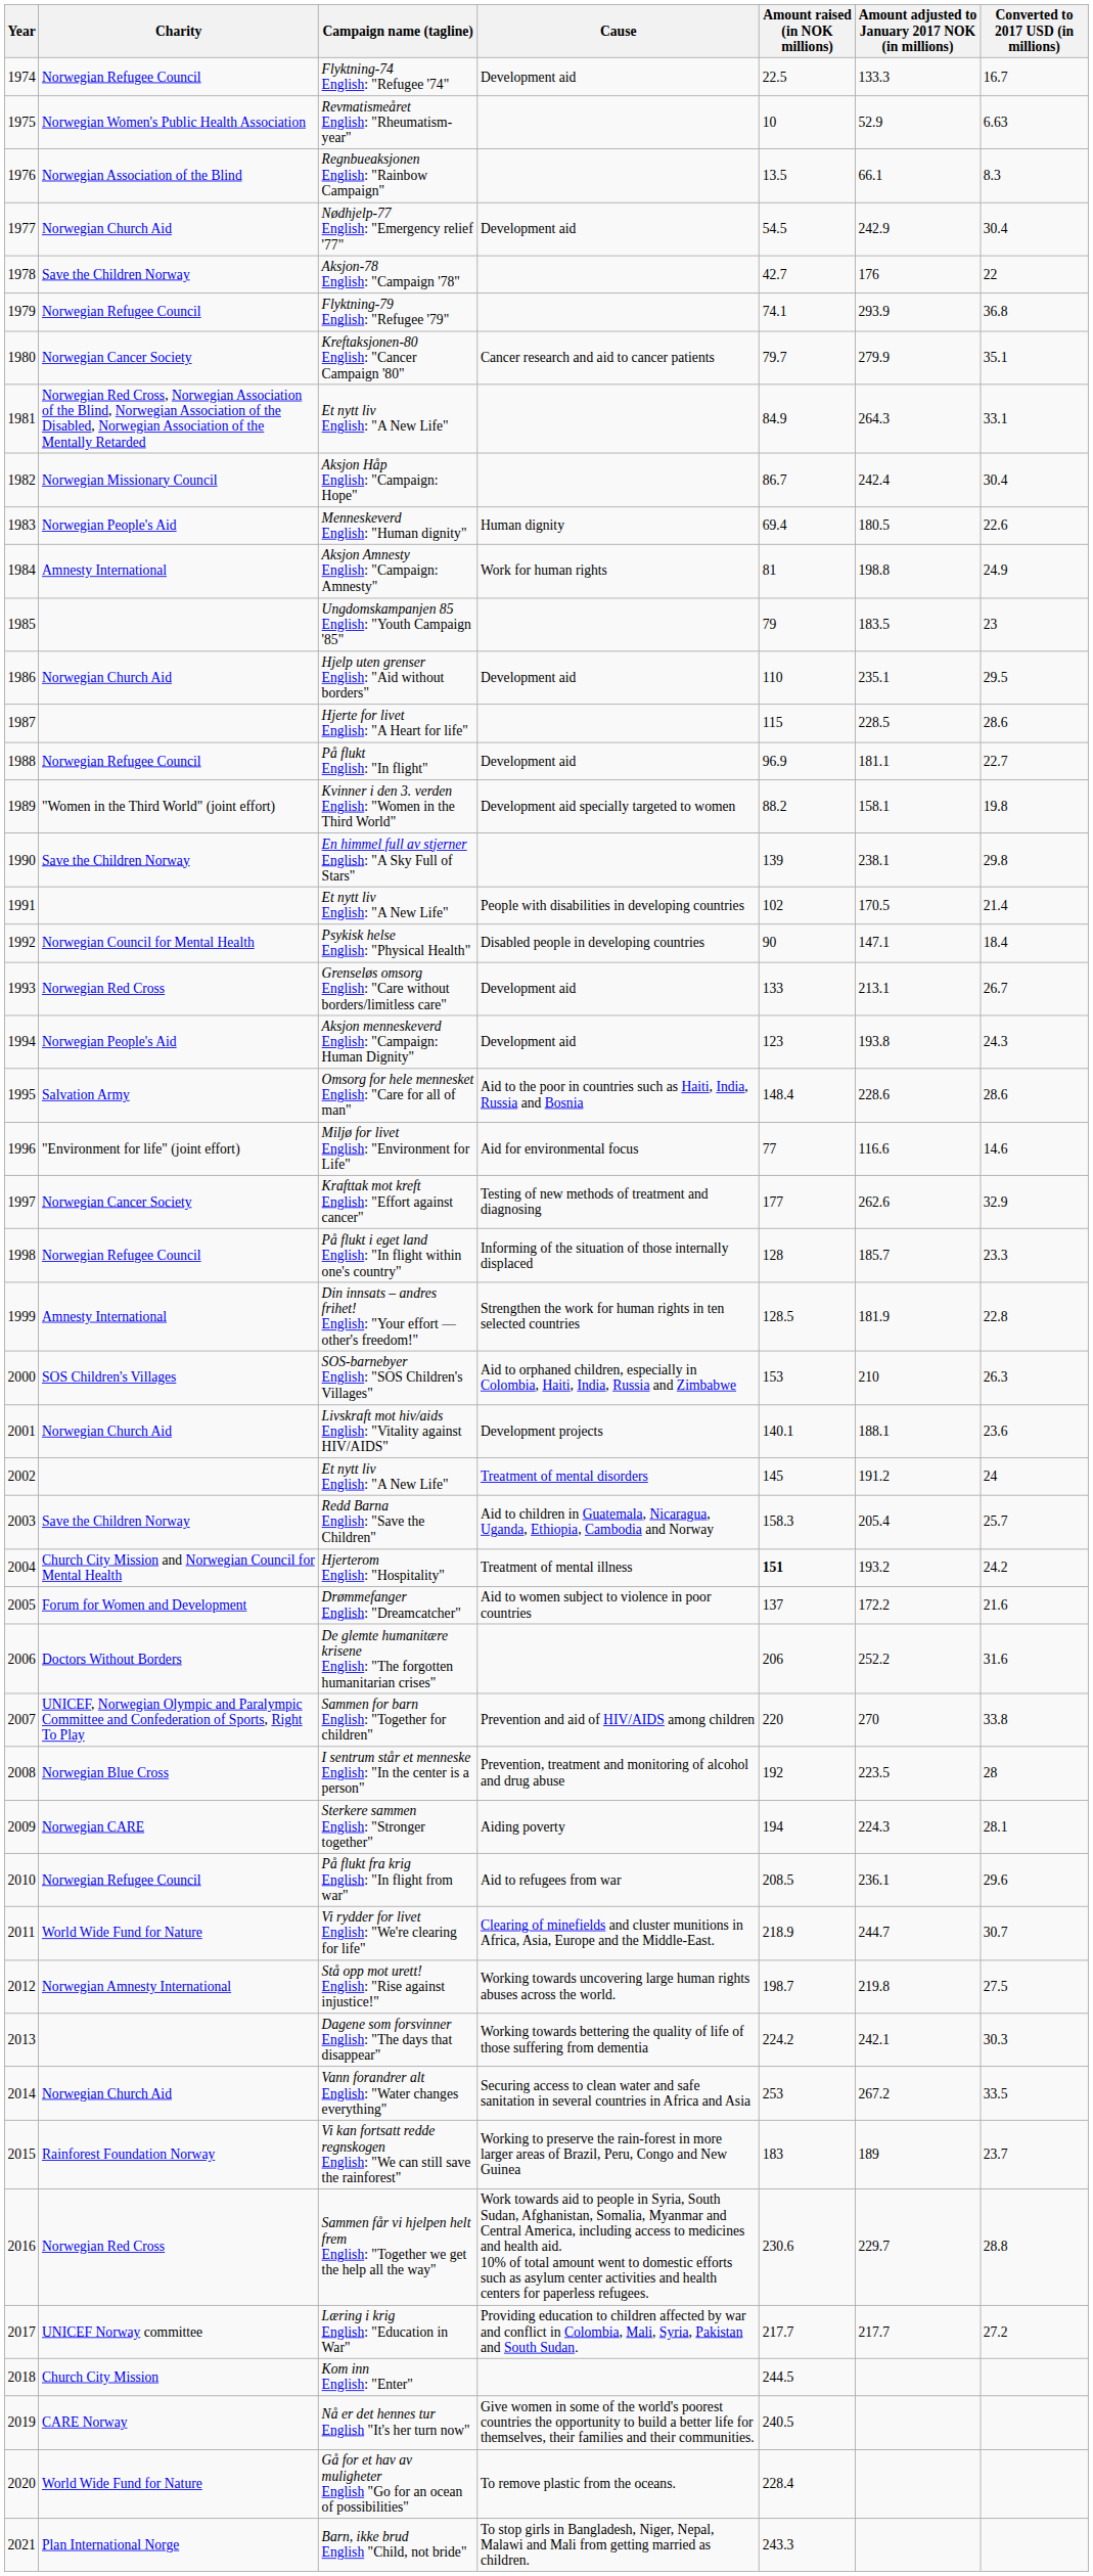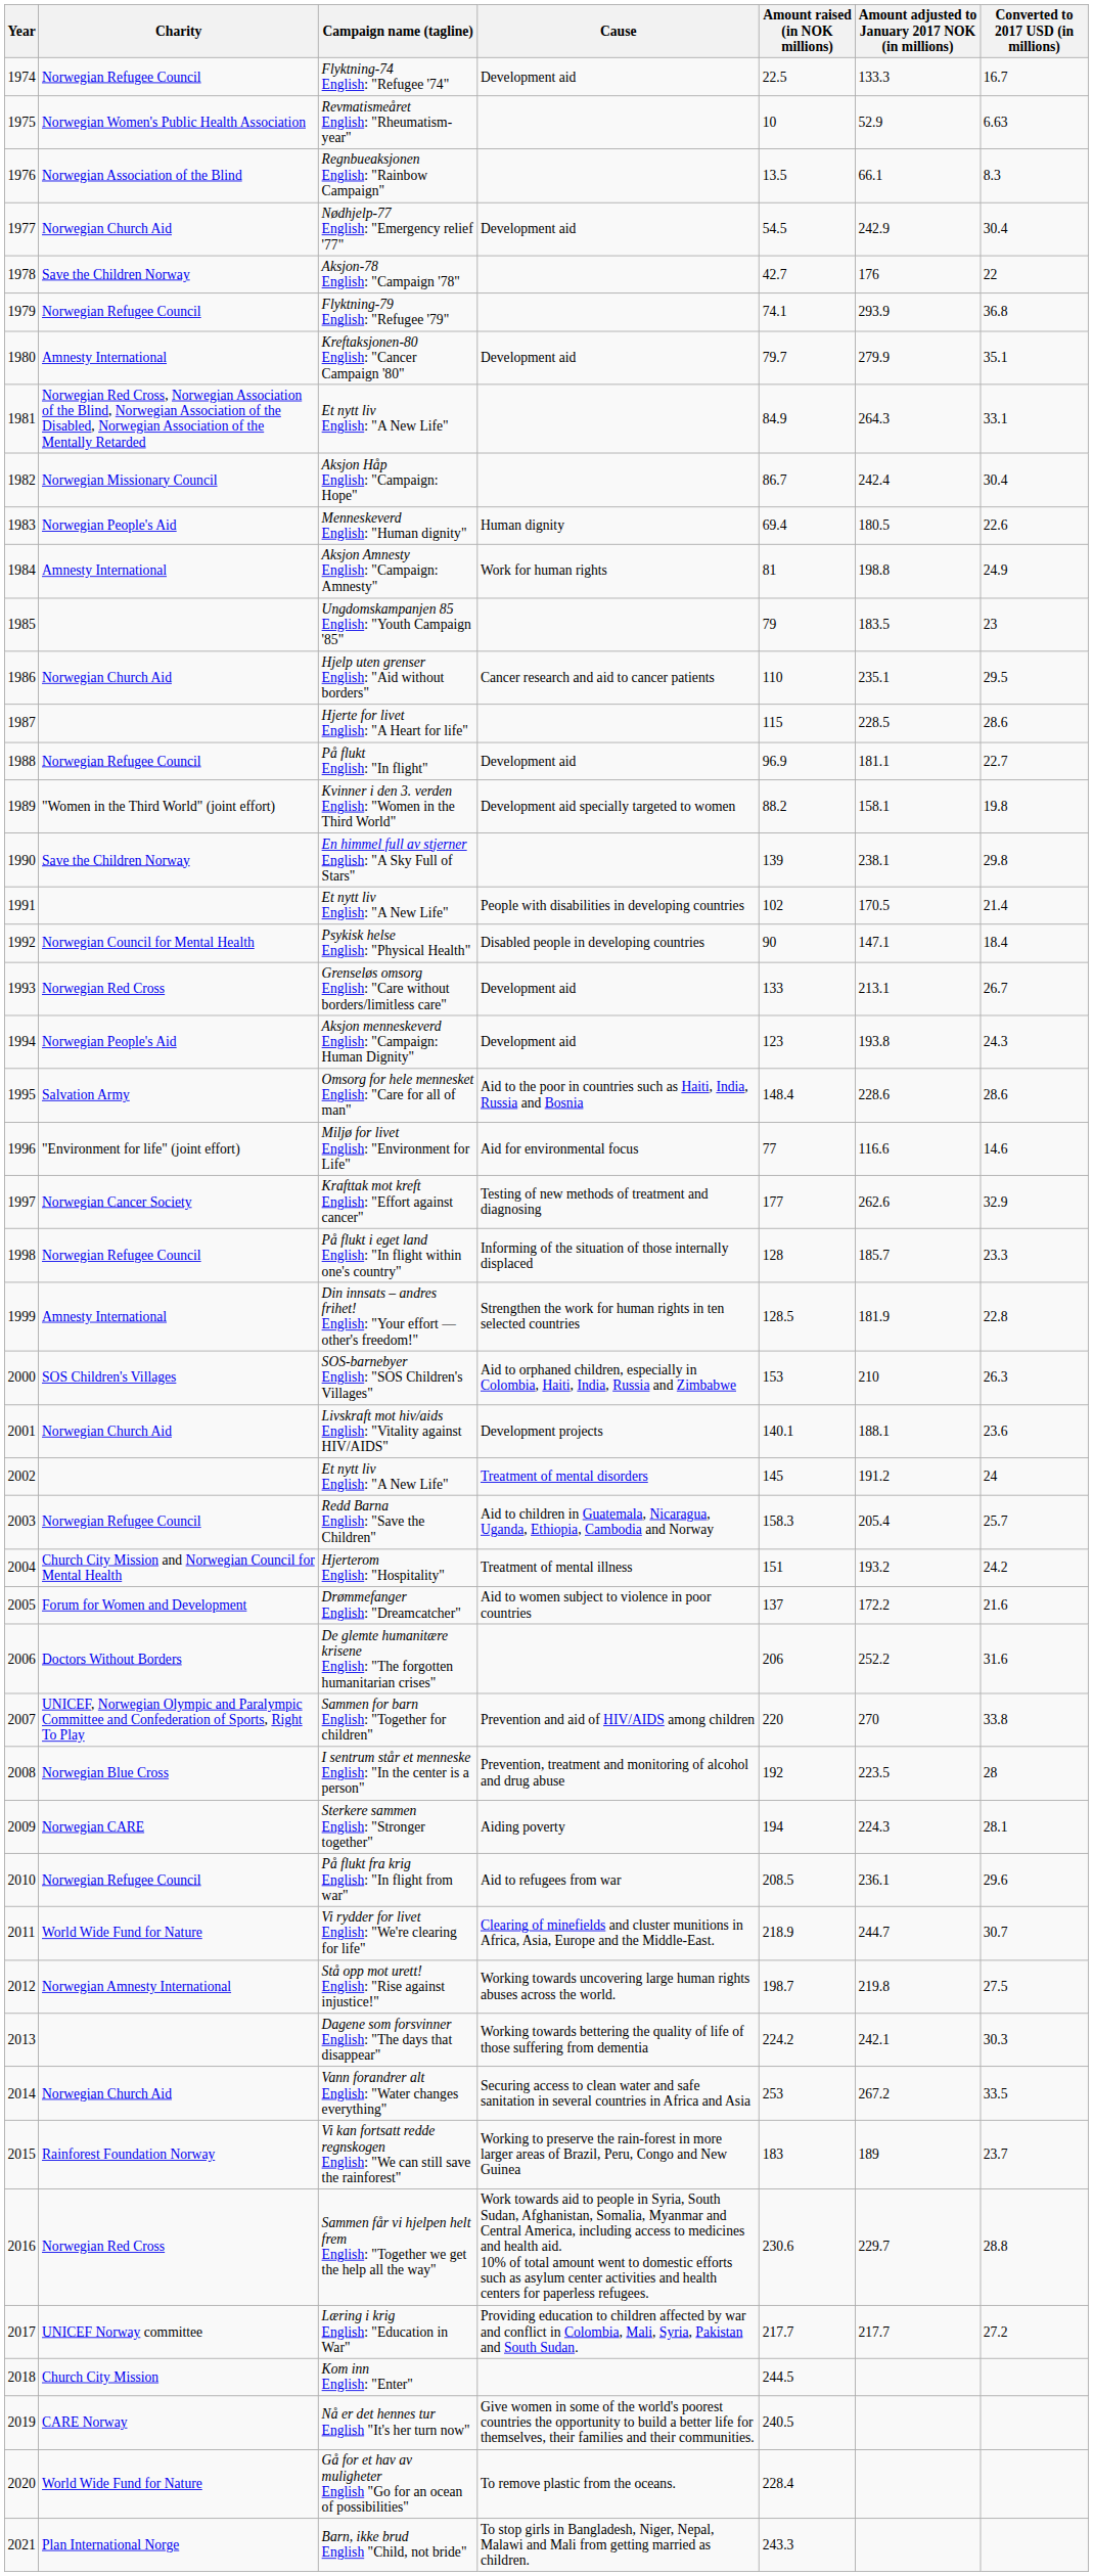 <table class="wikitable sortable">
 <tr>
 <th>Year</th>
 <th>Charity</th>
 <th>Campaign name (tagline)</th>
 <th>Cause</th>
 <th>Amount raised (in NOK millions)</th>
 <th>Amount adjusted to January 2017 NOK (in millions)</th>
 <th>Converted to 2017 USD (in millions)</th>
 </tr>
 <tr>
 <td>1974</td>
 <td><a href='#'>Norwegian Refugee Council</a></td>
 <td><em>Flyktning-74</em><br><a href='#'>English</a>: "Refugee '74"</td>
 <td>Development aid</td>
 <td>22.5</td>
 <td>133.3</td>
 <td>16.7</td>
 </tr>
 <tr>
 <td>1975</td>
 <td><a href='#'>Norwegian Women's Public Health Association</a></td>
 <td><em>Revmatismeåret</em><br><a href='#'>English</a>: "Rheumatism-year"</td>
 <td></td>
 <td>10</td>
 <td>52.9</td>
 <td>6.63</td>
 </tr>
 <tr>
 <td>1976</td>
 <td><a href='#'>Norwegian Association of the Blind</a></td>
 <td><em>Regnbueaksjonen</em><br><a href='#'>English</a>: "Rainbow Campaign"</td>
 <td></td>
 <td>13.5</td>
 <td>66.1</td>
 <td>8.3</td>
 </tr>
 <tr>
 <td>1977</td>
 <td><a href='#'>Norwegian Church Aid</a></td>
 <td><em>Nødhjelp-77</em><br><a href='#'>English</a>: "Emergency relief '77"</td>
 <td>Development aid</td>
 <td>54.5</td>
 <td>242.9</td>
 <td>30.4</td>
 </tr>
 <tr>
 <td>1978</td>
 <td><a href='#'>Save the Children Norway</a></td>
 <td><em>Aksjon-78</em><br><a href='#'>English</a>: "Campaign '78"</td>
 <td></td>
 <td>42.7</td>
 <td>176</td>
 <td>22</td>
 </tr>
 <tr>
 <td>1979</td>
 <td><a href='#'>Norwegian Refugee Council</a></td>
 <td><em>Flyktning-79	</em><br><a href='#'>English</a>: "Refugee '79"</td>
 <td></td>
 <td>74.1</td>
 <td>293.9</td>
 <td>36.8</td>
 </tr>
 <tr>
 <td>1980</td>
-<td><a href='#'>Norwegian Cancer Society</a></td>
+<td><a href='#'>Amnesty International</a></td>
 <td><em>Kreftaksjonen-80</em><br><a href='#'>English</a>: "Cancer Campaign '80"</td>
-<td>Cancer research and aid to cancer patients</td>
+<td>Development aid</td>
 <td>79.7</td>
 <td>279.9</td>
 <td>35.1</td>
 </tr>
 <tr>
 <td>1981</td>
 <td><a href='#'>Norwegian Red Cross</a>, <a href='#'>Norwegian Association of the Blind</a>, <a href='#'>Norwegian Association of the Disabled</a>, <a href='#'>Norwegian Association of the Mentally Retarded</a></td>
 <td><em>Et nytt liv</em><br><a href='#'>English</a>: "A New Life"</td>
 <td></td>
 <td>84.9</td>
 <td>264.3</td>
 <td>33.1</td>
 </tr>
 <tr>
 <td>1982</td>
 <td><a href='#'>Norwegian Missionary Council</a></td>
 <td><em>Aksjon Håp</em><br><a href='#'>English</a>: "Campaign: Hope"</td>
 <td></td>
 <td>86.7</td>
 <td>242.4</td>
 <td>30.4</td>
 </tr>
 <tr>
 <td>1983</td>
 <td><a href='#'>Norwegian People's Aid</a></td>
 <td><em>Menneskeverd</em><br><a href='#'>English</a>: "Human dignity"</td>
 <td>Human dignity</td>
 <td>69.4</td>
 <td>180.5</td>
 <td>22.6</td>
 </tr>
 <tr>
 <td>1984</td>
 <td><a href='#'>Amnesty International</a></td>
 <td><em>Aksjon Amnesty</em><br><a href='#'>English</a>: "Campaign: Amnesty"</td>
 <td>Work for human rights</td>
 <td>81</td>
 <td>198.8</td>
 <td>24.9</td>
 </tr>
 <tr>
 <td>1985</td>
 <td></td>
 <td><em>Ungdomskampanjen 85</em><br><a href='#'>English</a>: "Youth Campaign '85"</td>
 <td></td>
 <td>79</td>
 <td>183.5</td>
 <td>23</td>
 </tr>
 <tr>
 <td>1986</td>
 <td><a href='#'>Norwegian Church Aid</a></td>
 <td><em>Hjelp uten grenser</em><br><a href='#'>English</a>: "Aid without borders"</td>
-<td>Development aid</td>
+<td>Cancer research and aid to cancer patients</td>
 <td>110</td>
 <td>235.1</td>
 <td>29.5</td>
 </tr>
 <tr>
 <td>1987</td>
 <td></td>
 <td><em>Hjerte for livet</em><br><a href='#'>English</a>: "A Heart for life"</td>
 <td></td>
 <td>115</td>
 <td>228.5</td>
 <td>28.6</td>
 </tr>
 <tr>
 <td>1988</td>
 <td><a href='#'>Norwegian Refugee Council</a></td>
 <td><em>På flukt</em><br><a href='#'>English</a>: "In flight"</td>
 <td>Development aid</td>
 <td>96.9</td>
 <td>181.1</td>
 <td>22.7</td>
 </tr>
 <tr>
 <td>1989</td>
 <td>"Women in the Third World" (joint effort)</td>
 <td><em>Kvinner i den 3. verden</em><br><a href='#'>English</a>: "Women in the Third World"</td>
 <td>Development aid specially targeted to women</td>
 <td>88.2</td>
 <td>158.1</td>
 <td>19.8</td>
 </tr>
 <tr>
 <td>1990</td>
 <td><a href='#'>Save the Children Norway</a></td>
 <td><em><a href='#'>En himmel full av stjerner</a></em><br><a href='#'>English</a>: "A Sky Full of Stars"</td>
 <td></td>
 <td>139</td>
 <td>238.1</td>
 <td>29.8</td>
 </tr>
 <tr>
 <td>1991</td>
 <td></td>
 <td><em>Et nytt liv</em><br><a href='#'>English</a>: "A New Life"</td>
 <td>People with disabilities in developing countries</td>
 <td>102</td>
 <td>170.5</td>
 <td>21.4</td>
 </tr>
 <tr>
 <td>1992</td>
 <td><a href='#'>Norwegian Council for Mental Health</a></td>
 <td><em>Psykisk helse</em><br><a href='#'>English</a>: "Physical Health"</td>
 <td>Disabled people in developing countries</td>
 <td>90</td>
 <td>147.1</td>
 <td>18.4</td>
 </tr>
 <tr>
 <td>1993</td>
 <td><a href='#'>Norwegian Red Cross</a></td>
 <td><em>Grenseløs omsorg</em><br><a href='#'>English</a>: "Care without borders/limitless care"</td>
 <td>Development aid</td>
 <td>133</td>
 <td>213.1</td>
 <td>26.7</td>
 </tr>
 <tr>
 <td>1994</td>
 <td><a href='#'>Norwegian People's Aid</a></td>
 <td><em>Aksjon menneskeverd</em><br><a href='#'>English</a>: "Campaign: Human Dignity"</td>
 <td>Development aid</td>
 <td>123</td>
 <td>193.8</td>
 <td>24.3</td>
 </tr>
 <tr>
 <td>1995</td>
 <td><a href='#'>Salvation Army</a></td>
 <td><em>Omsorg for hele mennesket</em><br><a href='#'>English</a>: "Care for all of man"</td>
 <td>Aid to the poor in countries such as <a href='#'>Haiti</a>, <a href='#'>India</a>, <a href='#'>Russia</a> and <a href='#'>Bosnia</a></td>
 <td>148.4</td>
 <td>228.6</td>
 <td>28.6</td>
 </tr>
 <tr>
 <td>1996</td>
 <td>"Environment for life" (joint effort)</td>
 <td><em>Miljø for livet</em><br><a href='#'>English</a>: "Environment for Life"</td>
 <td>Aid for environmental focus</td>
 <td>77</td>
 <td>116.6</td>
 <td>14.6</td>
 </tr>
 <tr>
 <td>1997</td>
 <td><a href='#'>Norwegian Cancer Society</a></td>
 <td><em>Krafttak mot kreft</em><br><a href='#'>English</a>: "Effort against cancer"</td>
 <td>Testing of new methods of treatment and diagnosing</td>
 <td>177</td>
 <td>262.6</td>
 <td>32.9</td>
 </tr>
 <tr>
 <td>1998</td>
 <td><a href='#'>Norwegian Refugee Council</a></td>
 <td><em>På flukt i eget land</em><br><a href='#'>English</a>: "In flight within one's country"</td>
 <td>Informing of the situation of those internally displaced</td>
 <td>128</td>
 <td>185.7</td>
 <td>23.3</td>
 </tr>
 <tr>
 <td>1999</td>
 <td><a href='#'>Amnesty International</a></td>
 <td><em>Din innsats – andres frihet!</em><br><a href='#'>English</a>: "Your effort — other's freedom!"</td>
 <td>Strengthen the work for human rights in ten selected countries</td>
 <td>128.5</td>
 <td>181.9</td>
 <td>22.8</td>
 </tr>
 <tr>
 <td>2000</td>
 <td><a href='#'>SOS Children's Villages</a></td>
 <td><em>SOS-barnebyer</em><br><a href='#'>English</a>: "SOS Children's Villages"</td>
 <td>Aid to orphaned children, especially in <a href='#'>Colombia</a>, <a href='#'>Haiti</a>, <a href='#'>India</a>, <a href='#'>Russia</a> and <a href='#'>Zimbabwe</a></td>
 <td>153</td>
 <td>210</td>
 <td>26.3</td>
 </tr>
 <tr>
 <td>2001</td>
 <td><a href='#'>Norwegian Church Aid</a></td>
 <td><em>Livskraft mot hiv/aids</em><br><a href='#'>English</a>: "Vitality against HIV/AIDS"</td>
 <td>Development projects</td>
 <td>140.1</td>
 <td>188.1</td>
 <td>23.6</td>
 </tr>
 <tr>
 <td>2002</td>
 <td></td>
 <td><em>Et nytt liv</em><br><a href='#'>English</a>: "A New Life"</td>
 <td><a href='#'>Treatment of mental disorders</a></td>
 <td>145</td>
 <td>191.2</td>
 <td>24</td>
 </tr>
 <tr>
 <td>2003</td>
-<td><a href='#'>Save the Children Norway</a></td>
+<td><a href='#'>Norwegian Refugee Council</a></td>
 <td><em>Redd Barna</em><br><a href='#'>English</a>: "Save the Children"</td>
 <td>Aid to children in <a href='#'>Guatemala</a>, <a href='#'>Nicaragua</a>, <a href='#'>Uganda</a>, <a href='#'>Ethiopia</a>, <a href='#'>Cambodia</a> and Norway</td>
 <td>158.3</td>
 <td>205.4</td>
 <td>25.7</td>
 </tr>
 <tr>
 <td>2004</td>
 <td><a href='#'>Church City Mission</a> and <a href='#'>Norwegian Council for Mental Health</a></td>
 <td><em>Hjerterom</em><br><a href='#'>English</a>: "Hospitality"</td>
 <td>Treatment of mental illness</td>
-<td><strong>151</strong></td>
+<td>151</td>
 <td>193.2</td>
 <td>24.2</td>
 </tr>
 <tr>
 <td>2005</td>
 <td><a href='#'>Forum for Women and Development</a></td>
 <td><em>Drømmefanger</em><br><a href='#'>English</a>: "Dreamcatcher"</td>
 <td>Aid to women subject to violence in poor countries</td>
 <td>137</td>
 <td>172.2</td>
 <td>21.6</td>
 </tr>
 <tr>
 <td>2006</td>
 <td><a href='#'>Doctors Without Borders</a></td>
 <td><em>De glemte humanitære krisene</em><br><a href='#'>English</a>: "The forgotten humanitarian crises"</td>
 <td></td>
 <td>206</td>
 <td>252.2</td>
 <td>31.6</td>
 </tr>
 <tr>
 <td>2007</td>
 <td><a href='#'>UNICEF</a>, <a href='#'>Norwegian Olympic and Paralympic Committee and Confederation of Sports</a>, <a href='#'>Right To Play</a></td>
 <td><em>Sammen for barn</em><br><a href='#'>English</a>: "Together for children"</td>
 <td>Prevention and aid of <a href='#'>HIV/AIDS</a> among children</td>
 <td>220</td>
 <td>270</td>
 <td>33.8</td>
 </tr>
 <tr>
 <td>2008</td>
 <td><a href='#'>Norwegian Blue Cross</a></td>
 <td><em>I sentrum står et menneske</em><br><a href='#'>English</a>: "In the center is a person"</td>
 <td>Prevention, treatment and monitoring of alcohol and drug abuse</td>
 <td>192</td>
 <td>223.5</td>
 <td>28</td>
 </tr>
 <tr>
 <td>2009</td>
 <td><a href='#'>Norwegian CARE</a></td>
 <td><em>Sterkere sammen</em><br><a href='#'>English</a>: "Stronger together"</td>
 <td>Aiding poverty</td>
 <td>194</td>
 <td>224.3</td>
 <td>28.1</td>
 </tr>
 <tr>
 <td>2010</td>
 <td><a href='#'>Norwegian Refugee Council</a></td>
 <td><em>På flukt fra krig</em><br><a href='#'>English</a>: "In flight from war"</td>
 <td>Aid to refugees from war</td>
 <td>208.5</td>
 <td>236.1</td>
 <td>29.6</td>
 </tr>
 <tr>
 <td>2011</td>
 <td><a href='#'>World Wide Fund for Nature</a></td>
 <td><em>Vi rydder for livet</em><br><a href='#'>English</a>: "We're clearing for life"</td>
 <td><a href='#'>Clearing of minefields</a> and cluster munitions in Africa, Asia, Europe and the Middle-East.</td>
 <td>218.9</td>
 <td>244.7</td>
 <td>30.7</td>
 </tr>
 <tr>
 <td>2012</td>
 <td><a href='#'>Norwegian Amnesty International</a></td>
 <td><em>Stå opp mot urett!</em><br><a href='#'>English</a>: "Rise against injustice!"</td>
 <td>Working towards uncovering large human rights abuses across the world.</td>
 <td>198.7</td>
 <td>219.8</td>
 <td>27.5</td>
 </tr>
 <tr>
 <td>2013</td>
 <td></td>
 <td><em>Dagene som forsvinner</em><br><a href='#'>English</a>: "The days that disappear"</td>
 <td>Working towards bettering the quality of life of those suffering from dementia</td>
 <td>224.2</td>
 <td>242.1</td>
 <td>30.3</td>
 </tr>
 <tr>
 <td>2014</td>
 <td><a href='#'>Norwegian Church Aid</a></td>
 <td><em>Vann forandrer alt</em><br><a href='#'>English</a>: "Water changes everything"</td>
 <td>Securing access to clean water and safe sanitation in several countries in Africa and Asia</td>
 <td>253</td>
 <td>267.2</td>
 <td>33.5</td>
 </tr>
 <tr>
 <td>2015</td>
 <td><a href='#'>Rainforest Foundation Norway</a></td>
 <td><em>Vi kan fortsatt redde regnskogen</em><br><a href='#'>English</a>: "We can still save the rainforest"</td>
 <td>Working to preserve the rain-forest in more larger areas of Brazil, Peru, Congo and New Guinea</td>
 <td>183</td>
 <td>189</td>
 <td>23.7</td>
 </tr>
 <tr>
 <td>2016</td>
 <td><a href='#'>Norwegian Red Cross</a></td>
 <td><em>Sammen får vi hjelpen helt frem</em><br><a href='#'>English</a>: "Together we get the help all the way"</td>
 <td>Work towards aid to people in Syria, South Sudan, Afghanistan, Somalia, Myanmar and Central America, including access to medicines and health aid.<br>10% of total amount went to domestic efforts such as asylum center activities and health centers for paperless refugees.</td>
 <td>230.6</td>
 <td>229.7</td>
 <td>28.8</td>
 </tr>
 <tr>
 <td>2017</td>
 <td><a href='#'>UNICEF Norway</a> committee</td>
 <td><em>Læring i krig</em><br><a href='#'>English</a>: "Education in War"</td>
 <td>Providing education to children affected by war and conflict in <a href='#'>Colombia</a>, <a href='#'>Mali</a>, <a href='#'>Syria</a>, <a href='#'>Pakistan</a> and <a href='#'>South Sudan</a>.</td>
 <td>217.7</td>
 <td>217.7</td>
 <td>27.2</td>
 </tr>
 <tr>
 <td>2018</td>
 <td><a href='#'>Church City Mission</a></td>
 <td><em>Kom inn</em><br><a href='#'>English</a>: "Enter"</td>
 <td></td>
 <td>244.5</td>
 <td></td>
 <td></td>
 </tr>
 <tr>
 <td>2019</td>
 <td><a href='#'>CARE Norway</a></td>
 <td><em>Nå er det hennes tur</em><br><a href='#'>English</a> "It's her turn now"</td>
 <td>Give women in some of the world's poorest countries the opportunity to build a better life for themselves, their families and their communities.</td>
 <td>240.5</td>
 <td></td>
 <td></td>
 </tr>
 <tr>
 <td>2020</td>
 <td><a href='#'>World Wide Fund for Nature</a></td>
 <td><em>Gå for et hav av muligheter</em><br><a href='#'>English</a> "Go for an ocean of possibilities"</td>
 <td>To remove plastic from the oceans.</td>
 <td>228.4</td>
 <td></td>
 <td></td>
 </tr>
 <tr>
 <td>2021</td>
 <td><a href='#'>Plan International Norge</a></td>
 <td><em>Barn, ikke brud</em><br><a href='#'>English</a> "Child, not bride"</td>
 <td>To stop girls in Bangladesh, Niger, Nepal, Malawi and Mali from getting married as children.</td>
 <td>243.3</td>
 <td></td>
 <td></td>
 </tr>
 </table>
